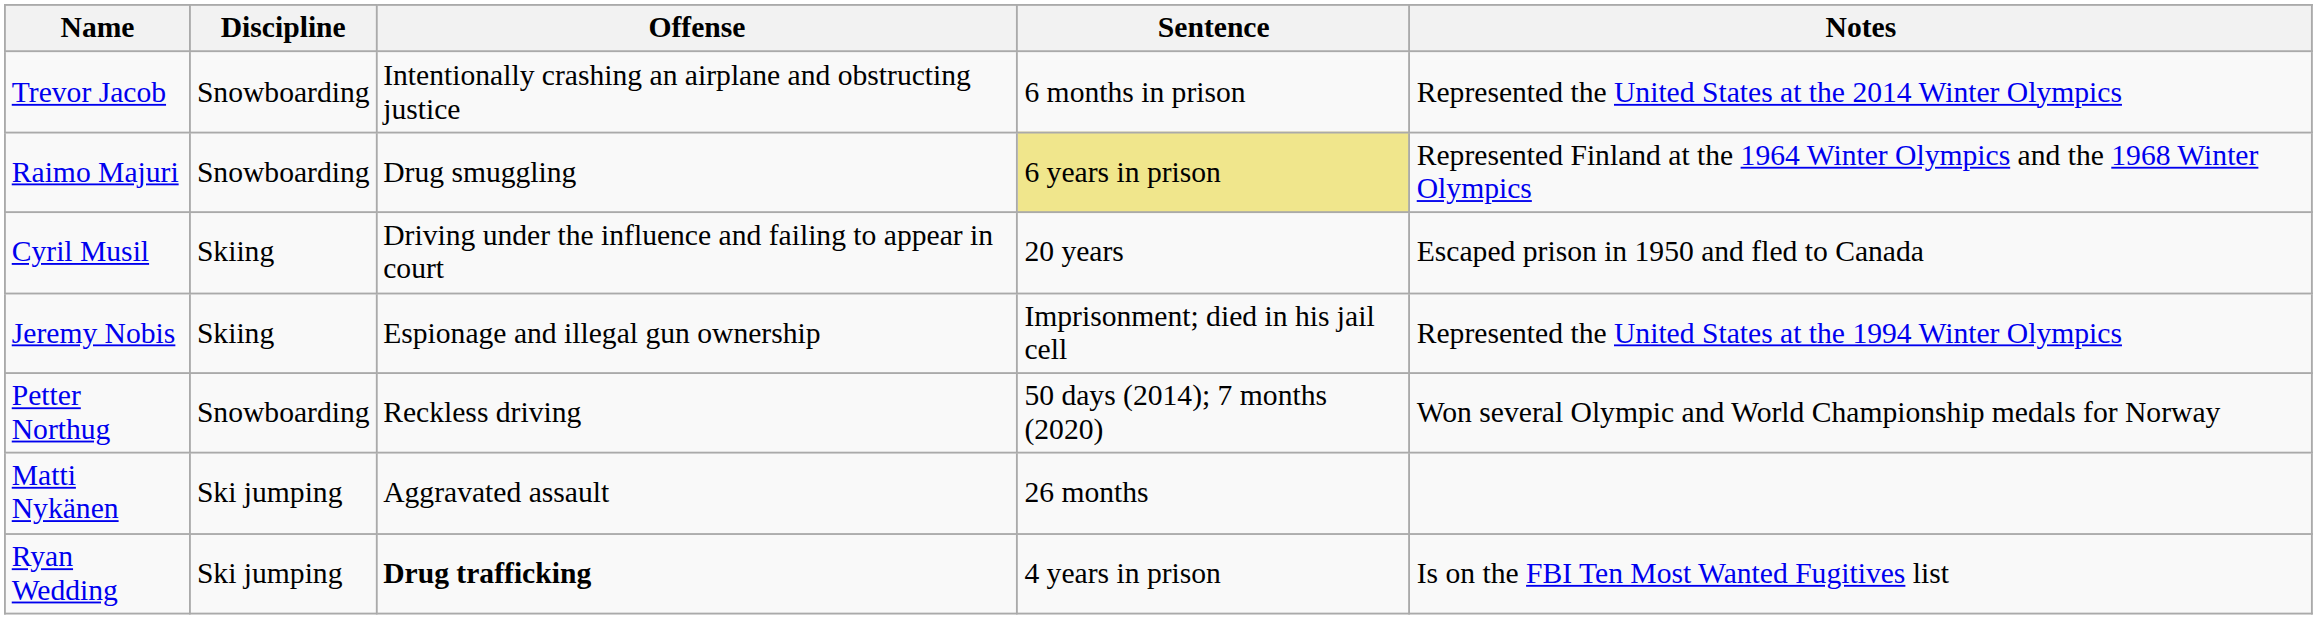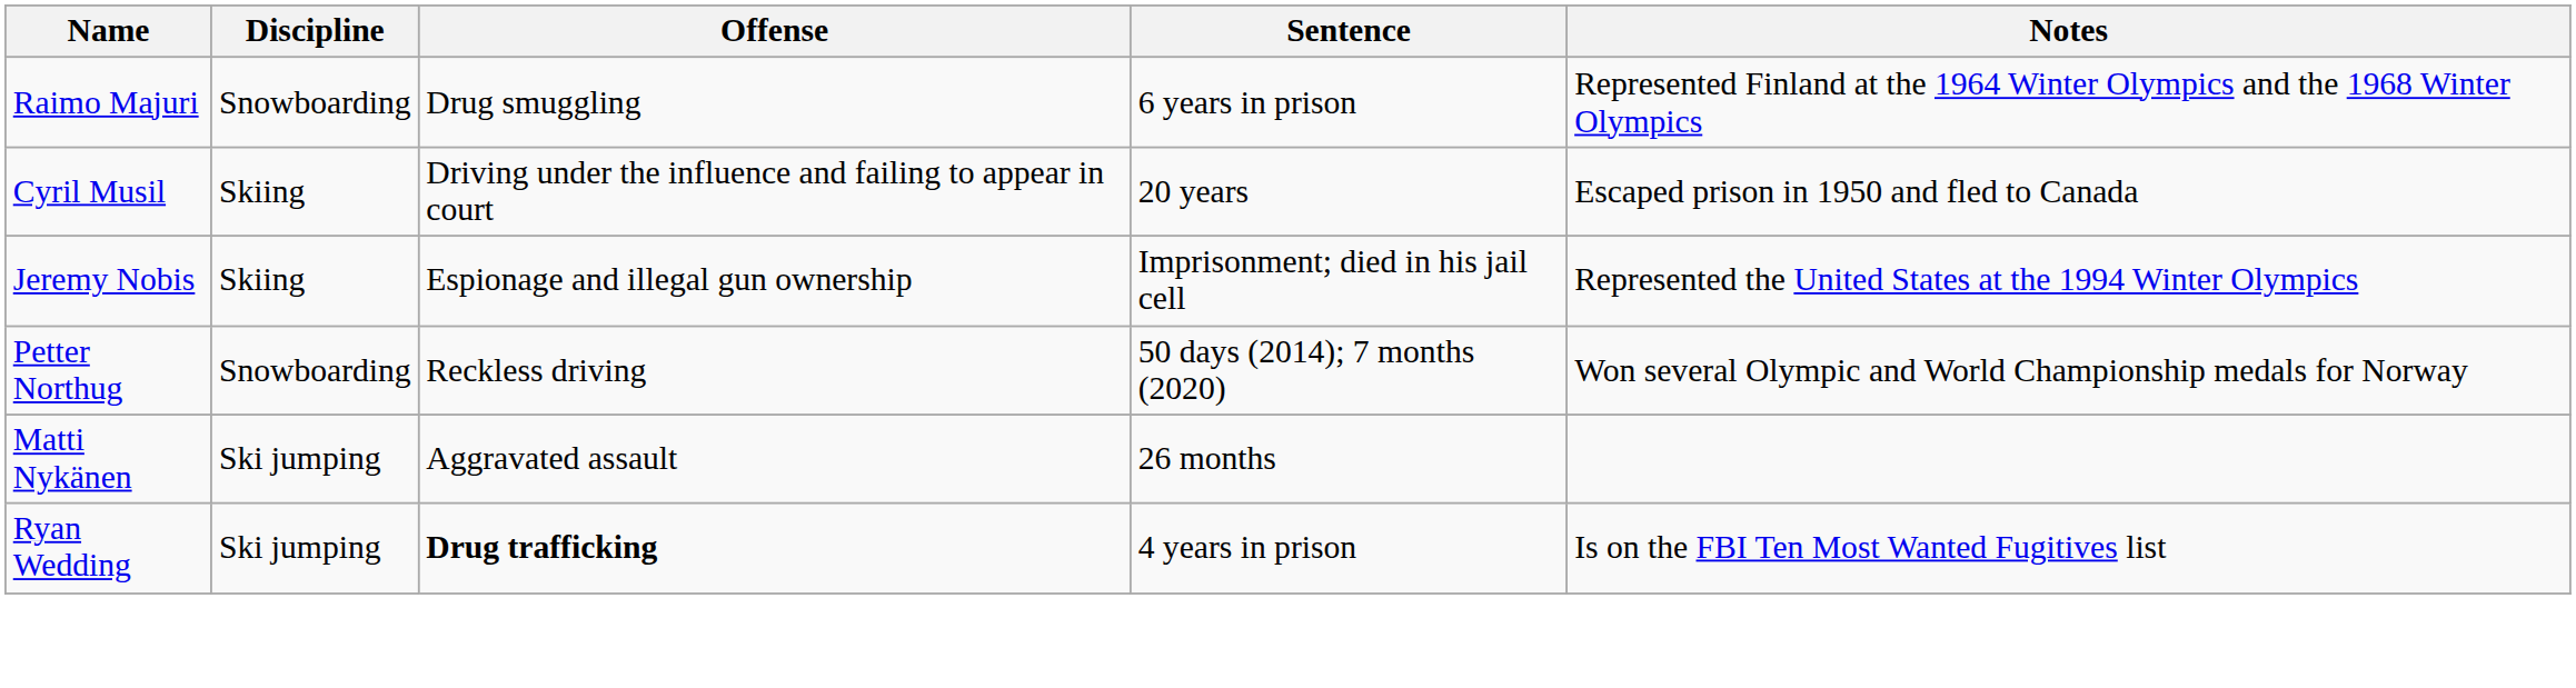 <table class="wikitable">
 <tr>
 <th>Name</th>
 <th>Discipline</th>
 <th>Offense</th>
 <th>Sentence</th>
 <th>Notes</th>
 </tr>
 <tr>
-<td><a href='#'>Trevor Jacob</a></td>
-<td>Snowboarding</td>
-<td>Intentionally crashing an airplane and obstructing justice</td>
-<td>6 months in prison</td>
-<td>Represented the <a href='#'>United States at the 2014 Winter Olympics</a></td>
-</tr>
-<tr>
 <td><a href='#'>Raimo Majuri</a></td>
 <td>Snowboarding</td>
 <td>Drug smuggling</td>
-<td style="background: khaki;">6 years in prison</td>
+<td>6 years in prison</td>
 <td>Represented Finland at the <a href='#'>1964 Winter Olympics</a> and the <a href='#'>1968 Winter Olympics</a></td>
 </tr>
 <tr>
 <td><a href='#'>Cyril Musil</a></td>
 <td>Skiing</td>
 <td>Driving under the influence and failing to appear in court</td>
 <td>20 years</td>
 <td>Escaped prison in 1950 and fled to Canada</td>
 </tr>
 <tr>
 <td><a href='#'>Jeremy Nobis</a></td>
 <td>Skiing</td>
 <td>Espionage and illegal gun ownership</td>
 <td>Imprisonment; died in his jail cell</td>
 <td>Represented the <a href='#'>United States at the 1994 Winter Olympics</a></td>
 </tr>
 <tr>
 <td><a href='#'>Petter Northug</a></td>
 <td>Snowboarding</td>
 <td>Reckless driving</td>
 <td>50 days (2014); 7 months (2020)</td>
 <td>Won several Olympic and World Championship medals for Norway</td>
 </tr>
 <tr>
 <td><a href='#'>Matti Nykänen</a></td>
 <td>Ski jumping</td>
 <td>Aggravated assault</td>
 <td>26 months</td>
 <td></td>
 </tr>
 <tr>
 <td><a href='#'>Ryan Wedding</a></td>
 <td>Ski jumping</td>
 <td><strong>Drug trafficking</strong></td>
 <td>4 years in prison</td>
 <td>Is on the <a href='#'>FBI Ten Most Wanted Fugitives</a> list</td>
 </tr>
 </table>
